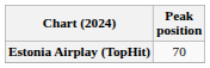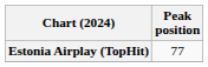 <table class="wikitable plainrowheaders sortable" style="text-align:center">
 <tr>
 <th scope="col">Chart (2024)</th>
 <th scope="col">Peak<br>position</th>
 </tr>
 <tr>
 <th scope="row">Estonia Airplay (TopHit)</th>
-<td>70</td>
+<td>77</td>
 </tr>
 <tr>
 </tr>
 </table>
